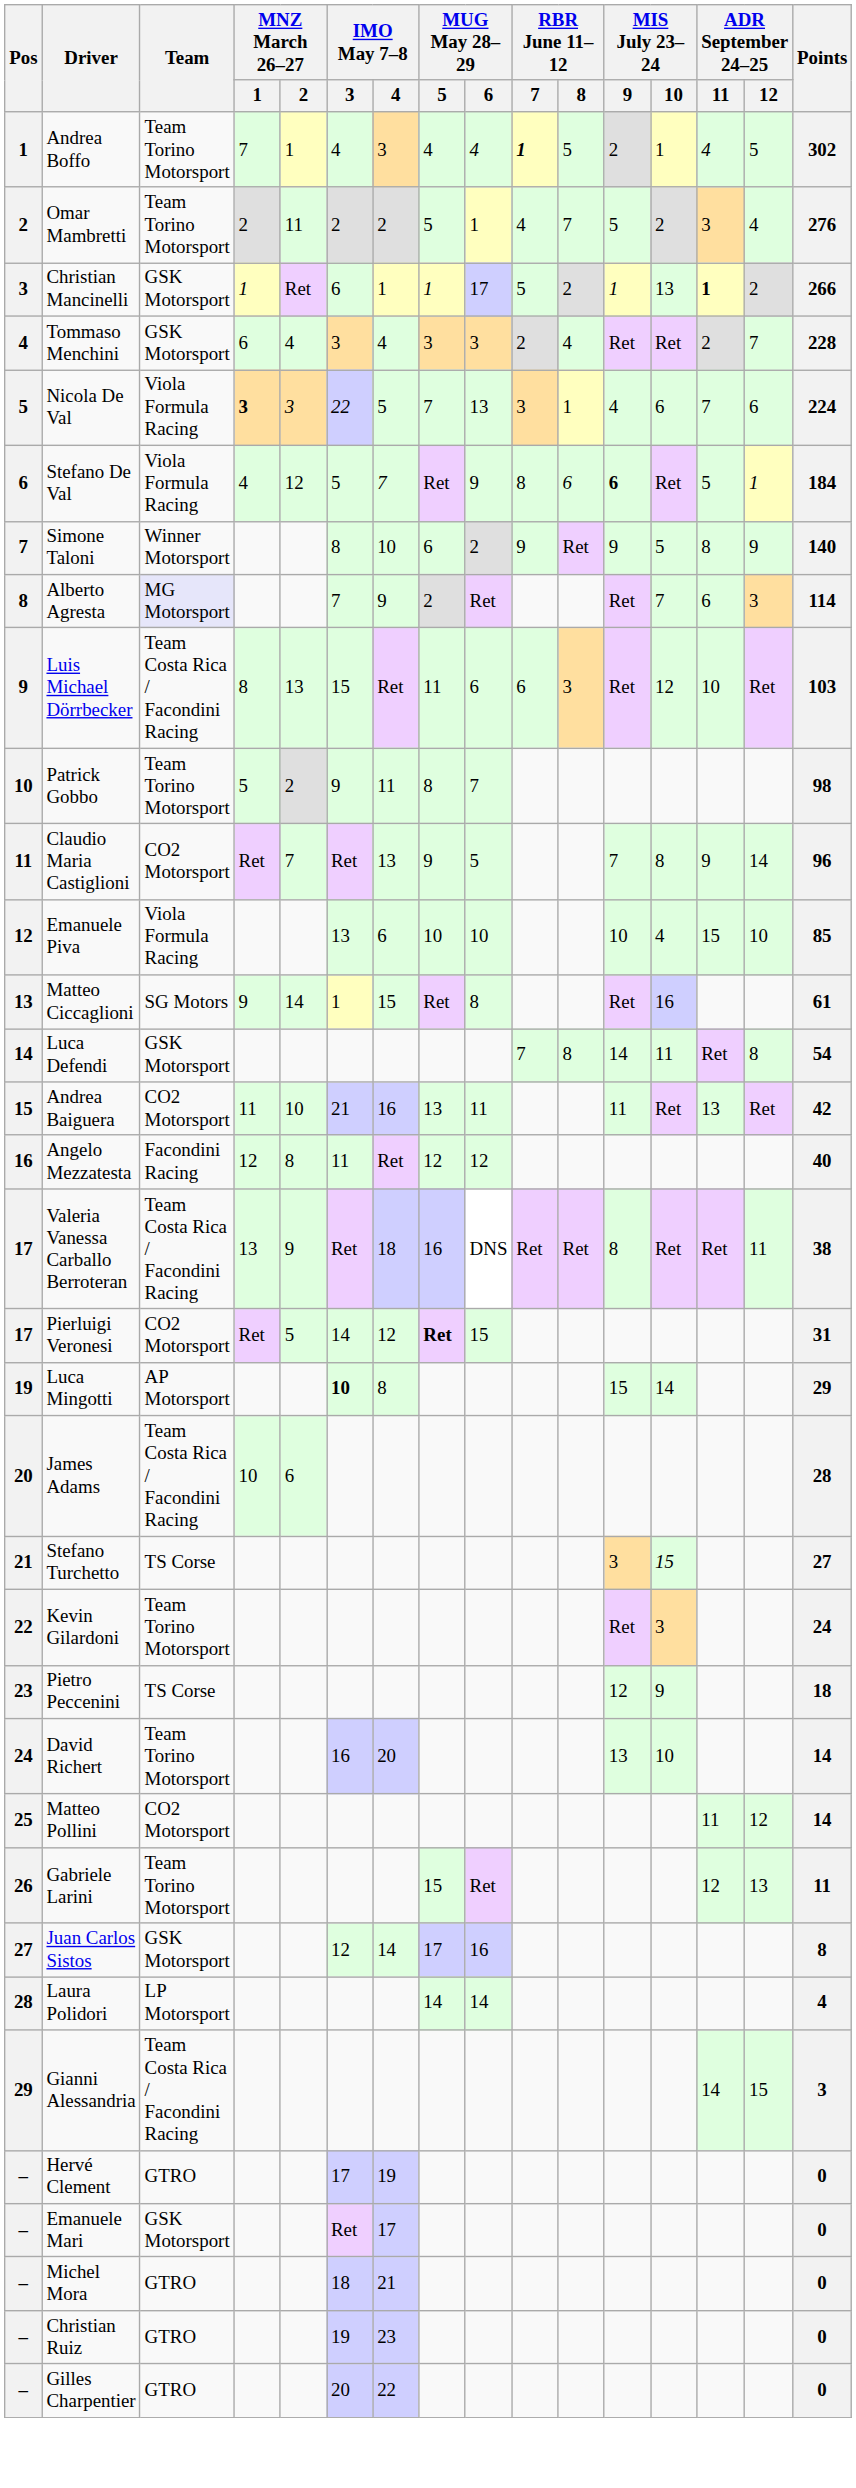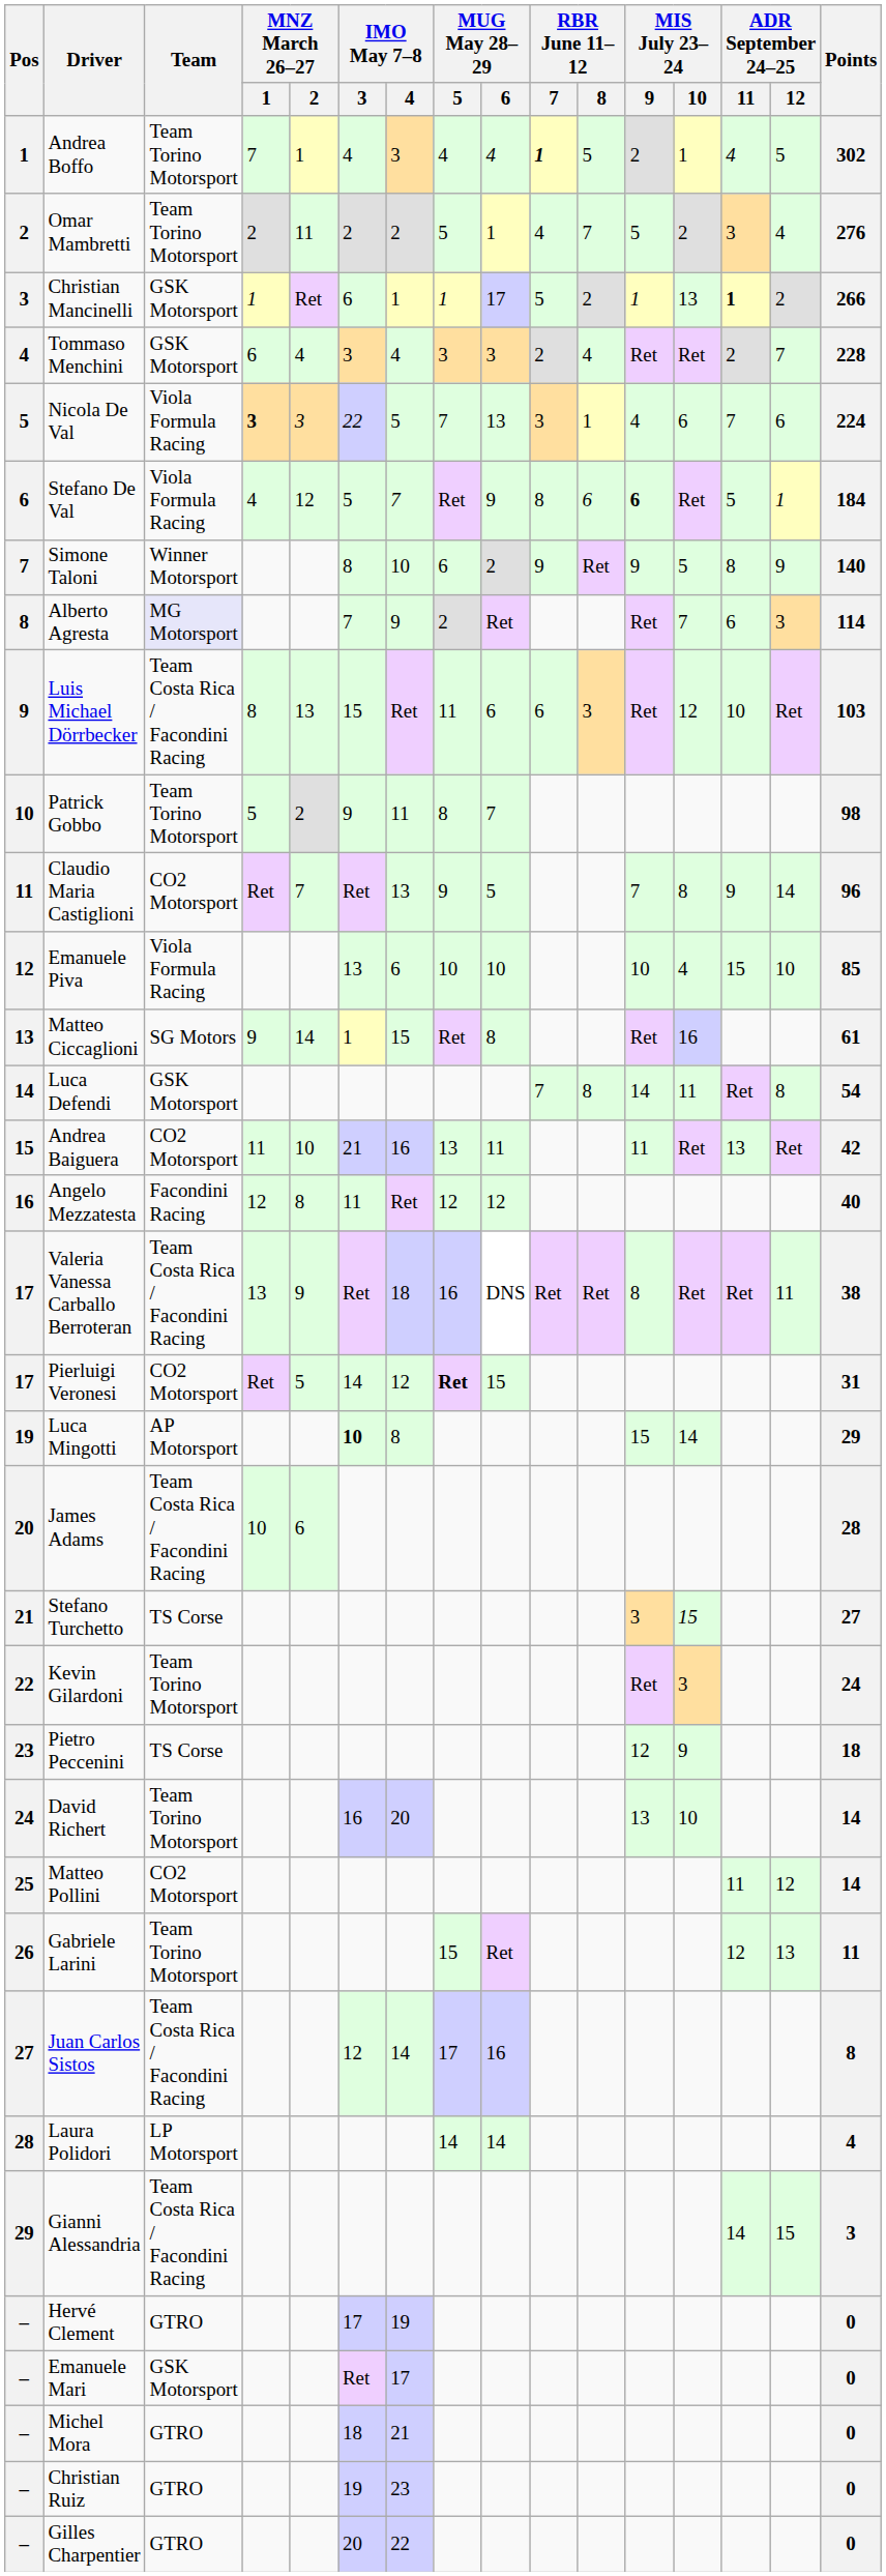 <table class="wikitable" style="font-size:85%">
 <tr>
 <th rowspan=2>Pos</th>
 <th rowspan=2>Driver</th>
 <th rowspan=2>Team</th>
 <th colspan=2> <a href='#'>MNZ</a><br>March 26–27</th>
 <th colspan=2> <a href='#'>IMO</a><br>May 7–8</th>
 <th colspan=2> <a href='#'>MUG</a><br>May 28–29</th>
 <th colspan=2> <a href='#'>RBR</a><br>June 11–12</th>
 <th colspan=2> <a href='#'>MIS</a><br>July 23–24</th>
 <th colspan=2> <a href='#'>ADR</a><br>September 24–25</th>
 <th rowspan=2>Points</th>
 </tr>
 <tr>
 <th width="27">1</th>
 <th width="27">2</th>
 <th width="27">3</th>
 <th width="27">4</th>
 <th width="27">5</th>
 <th width="27">6</th>
 <th width="27">7</th>
 <th width="27">8</th>
 <th width="27">9</th>
 <th width="27">10</th>
 <th width="27">11</th>
 <th width="27">12</th>
 </tr>
 <tr>
 <th>1</th>
 <td> Andrea Boffo</td>
 <td>Team Torino Motorsport</td>
 <td style="background:#DFFFDF;">7</td>
 <td style="background:#FFFFBF;">1</td>
 <td style="background:#DFFFDF;">4</td>
 <td style="background:#FFDF9F;">3</td>
 <td style="background:#DFFFDF;">4</td>
 <td style="background:#DFFFDF;"><em>4</em></td>
 <td style="background:#FFFFBF;"><strong><em>1</em></strong></td>
 <td style="background:#DFFFDF;">5</td>
 <td style="background:#DFDFDF;">2</td>
 <td style="background:#FFFFBF;">1</td>
 <td style="background:#DFFFDF;"><em>4</em></td>
 <td style="background:#DFFFDF;">5</td>
 <th>302</th>
 </tr>
 <tr>
 <th>2</th>
 <td> Omar Mambretti</td>
 <td>Team Torino Motorsport</td>
 <td style="background:#DFDFDF;">2</td>
 <td style="background:#DFFFDF;">11</td>
 <td style="background:#DFDFDF;">2</td>
 <td style="background:#DFDFDF;">2</td>
 <td style="background:#DFFFDF;">5</td>
 <td style="background:#FFFFBF;">1</td>
 <td style="background:#DFFFDF;">4</td>
 <td style="background:#DFFFDF;">7</td>
 <td style="background:#DFFFDF;">5</td>
 <td style="background:#DFDFDF;">2</td>
 <td style="background:#FFDF9F;">3</td>
 <td style="background:#DFFFDF;">4</td>
 <th>276</th>
 </tr>
 <tr>
 <th>3</th>
 <td> Christian Mancinelli</td>
 <td>GSK Motorsport</td>
 <td style="background:#FFFFBF;"><em>1</em></td>
 <td style="background:#EFCFFF;">Ret</td>
 <td style="background:#DFFFDF;">6</td>
 <td style="background:#FFFFBF;">1</td>
 <td style="background:#FFFFBF;"><em>1</em></td>
 <td style="background:#CFCFFF;">17</td>
 <td style="background:#DFFFDF;">5</td>
 <td style="background:#DFDFDF;">2</td>
 <td style="background:#FFFFBF;"><em>1</em></td>
 <td style="background:#DFFFDF;">13</td>
 <td style="background:#FFFFBF;"><strong>1</strong></td>
 <td style="background:#DFDFDF;">2</td>
 <th>266</th>
 </tr>
 <tr>
 <th>4</th>
 <td> Tommaso Menchini</td>
 <td>GSK Motorsport</td>
 <td style="background:#DFFFDF;">6</td>
 <td style="background:#DFFFDF;">4</td>
 <td style="background:#FFDF9F;">3</td>
 <td style="background:#DFFFDF;">4</td>
 <td style="background:#FFDF9F;">3</td>
 <td style="background:#FFDF9F;">3</td>
 <td style="background:#DFDFDF;">2</td>
 <td style="background:#DFFFDF;">4</td>
 <td style="background:#EFCFFF;">Ret</td>
 <td style="background:#EFCFFF;">Ret</td>
 <td style="background:#DFDFDF;">2</td>
 <td style="background:#DFFFDF;">7</td>
 <th>228</th>
 </tr>
 <tr>
 <th>5</th>
 <td> Nicola De Val</td>
 <td>Viola Formula Racing</td>
 <td style="background:#FFDF9F;"><strong>3</strong></td>
 <td style="background:#FFDF9F;"><em>3</em></td>
 <td style="background:#CFCFFF;"><em>22</em></td>
 <td style="background:#DFFFDF;">5</td>
 <td style="background:#DFFFDF;">7</td>
 <td style="background:#DFFFDF;">13</td>
 <td style="background:#FFDF9F;">3</td>
 <td style="background:#FFFFBF;">1</td>
 <td style="background:#DFFFDF;">4</td>
 <td style="background:#DFFFDF;">6</td>
 <td style="background:#DFFFDF;">7</td>
 <td style="background:#DFFFDF;">6</td>
 <th>224</th>
 </tr>
 <tr>
 <th>6</th>
 <td> Stefano De Val</td>
 <td>Viola Formula Racing</td>
 <td style="background:#DFFFDF;">4</td>
 <td style="background:#DFFFDF;">12</td>
 <td style="background:#DFFFDF;">5</td>
 <td style="background:#DFFFDF;"><em>7</em></td>
 <td style="background:#EFCFFF;">Ret</td>
 <td style="background:#DFFFDF;">9</td>
 <td style="background:#DFFFDF;">8</td>
 <td style="background:#DFFFDF;"><em>6</em></td>
 <td style="background:#DFFFDF;"><strong>6</strong></td>
 <td style="background:#EFCFFF;">Ret</td>
 <td style="background:#DFFFDF;">5</td>
 <td style="background:#FFFFBF;"><em>1</em></td>
 <th>184</th>
 </tr>
 <tr>
 <th>7</th>
 <td> Simone Taloni</td>
 <td>Winner Motorsport</td>
 <td></td>
 <td></td>
 <td style="background:#DFFFDF;">8</td>
 <td style="background:#DFFFDF;">10</td>
 <td style="background:#DFFFDF;">6</td>
 <td style="background:#DFDFDF;">2</td>
 <td style="background:#DFFFDF;">9</td>
 <td style="background:#EFCFFF;">Ret</td>
 <td style="background:#DFFFDF;">9</td>
 <td style="background:#DFFFDF;">5</td>
 <td style="background:#DFFFDF;">8</td>
 <td style="background:#DFFFDF;">9</td>
 <th>140</th>
 </tr>
 <tr>
 <th>8</th>
 <td> Alberto Agresta</td>
 <td style="background: lavender;">MG Motorsport</td>
 <td></td>
 <td></td>
 <td style="background:#DFFFDF;">7</td>
 <td style="background:#DFFFDF;">9</td>
 <td style="background:#DFDFDF;">2</td>
 <td style="background:#EFCFFF;">Ret</td>
 <td></td>
 <td></td>
 <td style="background:#EFCFFF;">Ret</td>
 <td style="background:#DFFFDF;">7</td>
 <td style="background:#DFFFDF;">6</td>
 <td style="background:#FFDF9F;">3</td>
 <th>114</th>
 </tr>
 <tr>
 <th>9</th>
 <td> <a href='#'>Luis Michael Dörrbecker</a></td>
 <td>Team Costa Rica / Facondini Racing</td>
 <td style="background:#DFFFDF;">8</td>
 <td style="background:#DFFFDF;">13</td>
 <td style="background:#DFFFDF;">15</td>
 <td style="background:#EFCFFF;">Ret</td>
 <td style="background:#DFFFDF;">11</td>
 <td style="background:#DFFFDF;">6</td>
 <td style="background:#DFFFDF;">6</td>
 <td style="background:#FFDF9F;">3</td>
 <td style="background:#EFCFFF;">Ret</td>
 <td style="background:#DFFFDF;">12</td>
 <td style="background:#DFFFDF;">10</td>
 <td style="background:#EFCFFF;">Ret</td>
 <th>103</th>
 </tr>
 <tr>
 <th>10</th>
 <td> Patrick Gobbo</td>
 <td>Team Torino Motorsport</td>
 <td style="background:#DFFFDF;">5</td>
 <td style="background:#DFDFDF;">2</td>
 <td style="background:#DFFFDF;">9</td>
 <td style="background:#DFFFDF;">11</td>
 <td style="background:#DFFFDF;">8</td>
 <td style="background:#DFFFDF;">7</td>
 <td></td>
 <td></td>
 <td></td>
 <td></td>
 <td></td>
 <td></td>
 <th>98</th>
 </tr>
 <tr>
 <th>11</th>
 <td> Claudio Maria Castiglioni</td>
 <td>CO2 Motorsport</td>
 <td style="background:#EFCFFF;">Ret</td>
 <td style="background:#DFFFDF;">7</td>
 <td style="background:#EFCFFF;">Ret</td>
 <td style="background:#DFFFDF;">13</td>
 <td style="background:#DFFFDF;">9</td>
 <td style="background:#DFFFDF;">5</td>
 <td></td>
 <td></td>
 <td style="background:#DFFFDF;">7</td>
 <td style="background:#DFFFDF;">8</td>
 <td style="background:#DFFFDF;">9</td>
 <td style="background:#DFFFDF;">14</td>
 <th>96</th>
 </tr>
 <tr>
 <th>12</th>
 <td> Emanuele Piva</td>
 <td>Viola Formula Racing</td>
 <td></td>
 <td></td>
 <td style="background:#DFFFDF;">13</td>
 <td style="background:#DFFFDF;">6</td>
 <td style="background:#DFFFDF;">10</td>
 <td style="background:#DFFFDF;">10</td>
 <td></td>
 <td></td>
 <td style="background:#DFFFDF;">10</td>
 <td style="background:#DFFFDF;">4</td>
 <td style="background:#DFFFDF;">15</td>
 <td style="background:#DFFFDF;">10</td>
 <th>85</th>
 </tr>
 <tr>
 <th>13</th>
 <td> Matteo Ciccaglioni</td>
 <td>SG Motors</td>
 <td style="background:#DFFFDF;">9</td>
 <td style="background:#DFFFDF;">14</td>
 <td style="background:#FFFFBF;">1</td>
 <td style="background:#DFFFDF;">15</td>
 <td style="background:#EFCFFF;">Ret</td>
 <td style="background:#DFFFDF;">8</td>
 <td></td>
 <td></td>
 <td style="background:#EFCFFF;">Ret</td>
 <td style="background:#CFCFFF;">16</td>
 <td></td>
 <td></td>
 <th>61</th>
 </tr>
 <tr>
 <th>14</th>
 <td> Luca Defendi</td>
 <td>GSK Motorsport</td>
 <td></td>
 <td></td>
 <td></td>
 <td></td>
 <td></td>
 <td></td>
 <td style="background:#DFFFDF;">7</td>
 <td style="background:#DFFFDF;">8</td>
 <td style="background:#DFFFDF;">14</td>
 <td style="background:#DFFFDF;">11</td>
 <td style="background:#EFCFFF;">Ret</td>
 <td style="background:#DFFFDF;">8</td>
 <th>54</th>
 </tr>
 <tr>
 <th>15</th>
 <td> Andrea Baiguera</td>
 <td>CO2 Motorsport</td>
 <td style="background:#DFFFDF;">11</td>
 <td style="background:#DFFFDF;">10</td>
 <td style="background:#CFCFFF;">21</td>
 <td style="background:#CFCFFF;">16</td>
 <td style="background:#DFFFDF;">13</td>
 <td style="background:#DFFFDF;">11</td>
 <td></td>
 <td></td>
 <td style="background:#DFFFDF;">11</td>
 <td style="background:#EFCFFF;">Ret</td>
 <td style="background:#DFFFDF;">13</td>
 <td style="background:#EFCFFF;">Ret</td>
 <th>42</th>
 </tr>
 <tr>
 <th>16</th>
 <td> Angelo Mezzatesta</td>
 <td>Facondini Racing</td>
 <td style="background:#DFFFDF;">12</td>
 <td style="background:#DFFFDF;">8</td>
 <td style="background:#DFFFDF;">11</td>
 <td style="background:#EFCFFF;">Ret</td>
 <td style="background:#DFFFDF;">12</td>
 <td style="background:#DFFFDF;">12</td>
 <td></td>
 <td></td>
 <td></td>
 <td></td>
 <td></td>
 <td></td>
 <th>40</th>
 </tr>
 <tr>
 <th>17</th>
 <td> Valeria Vanessa Carballo Berroteran</td>
 <td>Team Costa Rica / Facondini Racing</td>
 <td style="background:#DFFFDF;">13</td>
 <td style="background:#DFFFDF;">9</td>
 <td style="background:#EFCFFF;">Ret</td>
 <td style="background:#CFCFFF;">18</td>
 <td style="background:#CFCFFF;">16</td>
 <td style="background:#FFFFFF;">DNS</td>
 <td style="background:#EFCFFF;">Ret</td>
 <td style="background:#EFCFFF;">Ret</td>
 <td style="background:#DFFFDF;">8</td>
 <td style="background:#EFCFFF;">Ret</td>
 <td style="background:#EFCFFF;">Ret</td>
 <td style="background:#DFFFDF;">11</td>
 <th>38</th>
 </tr>
 <tr>
 <th>17</th>
 <td> Pierluigi Veronesi</td>
 <td>CO2 Motorsport</td>
 <td style="background:#EFCFFF;">Ret</td>
 <td style="background:#DFFFDF;">5</td>
 <td style="background:#DFFFDF;">14</td>
 <td style="background:#DFFFDF;">12</td>
 <td style="background:#EFCFFF;"><strong>Ret</strong></td>
 <td style="background:#DFFFDF;">15</td>
 <td></td>
 <td></td>
 <td></td>
 <td></td>
 <td></td>
 <td></td>
 <th>31</th>
 </tr>
 <tr>
 <th>19</th>
 <td> Luca Mingotti</td>
 <td>AP Motorsport</td>
 <td></td>
 <td></td>
 <td style="background:#DFFFDF;"><strong>10</strong></td>
 <td style="background:#DFFFDF;">8</td>
 <td></td>
 <td></td>
 <td></td>
 <td></td>
 <td style="background:#DFFFDF;">15</td>
 <td style="background:#DFFFDF;">14</td>
 <td></td>
 <td></td>
 <th>29</th>
 </tr>
 <tr>
 <th>20</th>
 <td> James Adams</td>
 <td>Team Costa Rica / Facondini Racing</td>
 <td style="background:#DFFFDF;">10</td>
 <td style="background:#DFFFDF;">6</td>
 <td></td>
 <td></td>
 <td></td>
 <td></td>
 <td></td>
 <td></td>
 <td></td>
 <td></td>
 <td></td>
 <td></td>
 <th>28</th>
 </tr>
 <tr>
 <th>21</th>
 <td> Stefano Turchetto</td>
 <td>TS Corse</td>
 <td></td>
 <td></td>
 <td></td>
 <td></td>
 <td></td>
 <td></td>
 <td></td>
 <td></td>
 <td style="background:#FFDF9F;">3</td>
 <td style="background:#DFFFDF;"><em>15</em></td>
 <td></td>
 <td></td>
 <th>27</th>
 </tr>
 <tr>
 <th>22</th>
 <td> Kevin Gilardoni</td>
 <td>Team Torino Motorsport</td>
 <td></td>
 <td></td>
 <td></td>
 <td></td>
 <td></td>
 <td></td>
 <td></td>
 <td></td>
 <td style="background:#EFCFFF;">Ret</td>
 <td style="background:#FFDF9F;">3</td>
 <td></td>
 <td></td>
 <th>24</th>
 </tr>
 <tr>
 <th>23</th>
 <td> Pietro Peccenini</td>
 <td>TS Corse</td>
 <td></td>
 <td></td>
 <td></td>
 <td></td>
 <td></td>
 <td></td>
 <td></td>
 <td></td>
 <td style="background:#DFFFDF;">12</td>
 <td style="background:#DFFFDF;">9</td>
 <td></td>
 <td></td>
 <th>18</th>
 </tr>
 <tr>
 <th>24</th>
 <td> David Richert</td>
 <td>Team Torino Motorsport</td>
 <td></td>
 <td></td>
 <td style="background:#CFCFFF;">16</td>
 <td style="background:#CFCFFF;">20</td>
 <td></td>
 <td></td>
 <td></td>
 <td></td>
 <td style="background:#DFFFDF;">13</td>
 <td style="background:#DFFFDF;">10</td>
 <td></td>
 <td></td>
 <th>14</th>
 </tr>
 <tr>
 <th>25</th>
 <td> Matteo Pollini</td>
 <td>CO2 Motorsport</td>
 <td></td>
 <td></td>
 <td></td>
 <td></td>
 <td></td>
 <td></td>
 <td></td>
 <td></td>
 <td></td>
 <td></td>
 <td style="background:#DFFFDF;">11</td>
 <td style="background:#DFFFDF;">12</td>
 <th>14</th>
 </tr>
 <tr>
 <th>26</th>
 <td> Gabriele Larini</td>
 <td>Team Torino Motorsport</td>
 <td></td>
 <td></td>
 <td></td>
 <td></td>
 <td style="background:#DFFFDF;">15</td>
 <td style="background:#EFCFFF;">Ret</td>
 <td></td>
 <td></td>
 <td></td>
 <td></td>
 <td style="background:#DFFFDF;">12</td>
 <td style="background:#DFFFDF;">13</td>
 <th>11</th>
 </tr>
 <tr>
 <th>27</th>
 <td> <a href='#'>Juan Carlos Sistos</a></td>
-<td>GSK Motorsport</td>
+<td>Team Costa Rica / Facondini Racing</td>
 <td></td>
 <td></td>
 <td style="background:#DFFFDF;">12</td>
 <td style="background:#DFFFDF;">14</td>
 <td style="background:#CFCFFF;">17</td>
 <td style="background:#CFCFFF;">16</td>
 <td></td>
 <td></td>
 <td></td>
 <td></td>
 <td></td>
 <td></td>
 <th>8</th>
 </tr>
 <tr>
 <th>28</th>
 <td> Laura Polidori</td>
 <td>LP Motorsport</td>
 <td></td>
 <td></td>
 <td></td>
 <td></td>
 <td style="background:#DFFFDF;">14</td>
 <td style="background:#DFFFDF;">14</td>
 <td></td>
 <td></td>
 <td></td>
 <td></td>
 <td></td>
 <td></td>
 <th>4</th>
 </tr>
 <tr>
 <th>29</th>
 <td> Gianni Alessandria</td>
 <td>Team Costa Rica / Facondini Racing</td>
 <td></td>
 <td></td>
 <td></td>
 <td></td>
 <td></td>
 <td></td>
 <td></td>
 <td></td>
 <td></td>
 <td></td>
 <td style="background:#DFFFDF;">14</td>
 <td style="background:#DFFFDF;">15</td>
 <th>3</th>
 </tr>
 <tr>
 <th>–</th>
 <td> Hervé Clement</td>
 <td>GTRO</td>
 <td></td>
 <td></td>
 <td style="background:#CFCFFF;">17</td>
 <td style="background:#CFCFFF;">19</td>
 <td></td>
 <td></td>
 <td></td>
 <td></td>
 <td></td>
 <td></td>
 <td></td>
 <td></td>
 <th>0</th>
 </tr>
 <tr>
 <th>–</th>
 <td> Emanuele Mari</td>
 <td>GSK Motorsport</td>
 <td></td>
 <td></td>
 <td style="background:#EFCFFF;">Ret</td>
 <td style="background:#CFCFFF;">17</td>
 <td></td>
 <td></td>
 <td></td>
 <td></td>
 <td></td>
 <td></td>
 <td></td>
 <td></td>
 <th>0</th>
 </tr>
 <tr>
 <th>–</th>
 <td> Michel Mora</td>
 <td>GTRO</td>
 <td></td>
 <td></td>
 <td style="background:#CFCFFF;">18</td>
 <td style="background:#CFCFFF;">21</td>
 <td></td>
 <td></td>
 <td></td>
 <td></td>
 <td></td>
 <td></td>
 <td></td>
 <td></td>
 <th>0</th>
 </tr>
 <tr>
 <th>–</th>
 <td> Christian Ruiz</td>
 <td>GTRO</td>
 <td></td>
 <td></td>
 <td style="background:#CFCFFF;">19</td>
 <td style="background:#CFCFFF;">23</td>
 <td></td>
 <td></td>
 <td></td>
 <td></td>
 <td></td>
 <td></td>
 <td></td>
 <td></td>
 <th>0</th>
 </tr>
 <tr>
 <th>–</th>
 <td> Gilles Charpentier</td>
 <td>GTRO</td>
 <td></td>
 <td></td>
 <td style="background:#CFCFFF;">20</td>
 <td style="background:#CFCFFF;">22</td>
 <td></td>
 <td></td>
 <td></td>
 <td></td>
 <td></td>
 <td></td>
 <td></td>
 <td></td>
 <th>0</th>
 </tr>
 </table>
